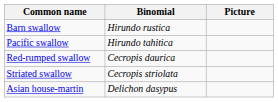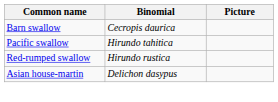 <table width=50% class="wikitable">
 <tr>
 <th width=30%>Common name</th>
 <th width=30%>Binomial</th>
 <th width=20%>Picture</th>
 </tr>
 <tr>
 <td><a href='#'>Barn swallow</a></td>
-<td><em>Hirundo rustica</em></td>
+<td><em>Cecropis daurica</em></td>
 <td></td>
 </tr>
 <tr>
 <td><a href='#'>Pacific swallow</a></td>
 <td><em>Hirundo tahitica</em></td>
 <td></td>
 </tr>
 <tr>
 <td><a href='#'>Red-rumped swallow</a></td>
-<td><em>Cecropis daurica</em></td>
-<td></td>
-</tr>
-<tr>
-<td><a href='#'>Striated swallow</a></td>
-<td><em>Cecropis striolata</em></td>
+<td><em>Hirundo rustica</em></td>
 <td></td>
 </tr>
 <tr>
 <td><a href='#'>Asian house-martin</a></td>
 <td><em>Delichon dasypus</em></td>
 <td></td>
 </tr>
 </table>
